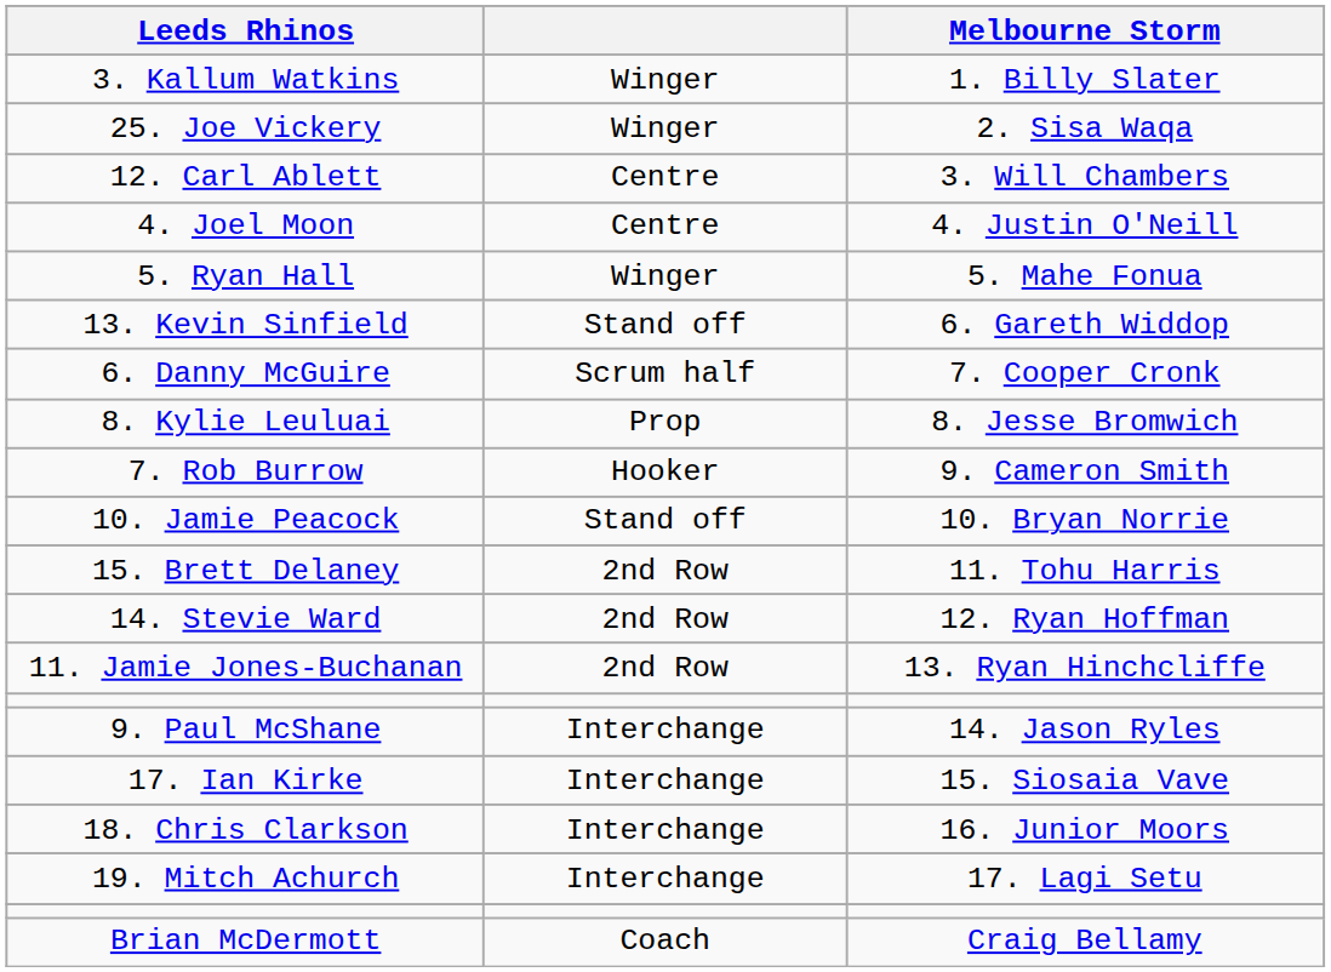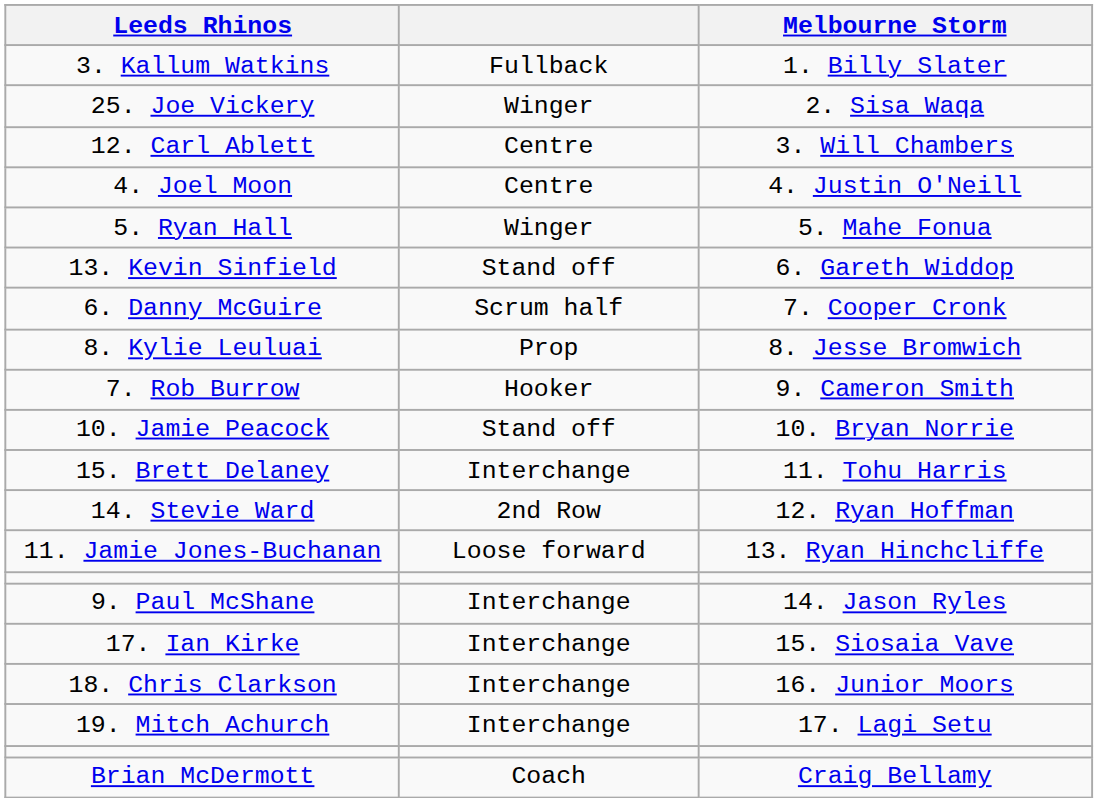 <table class="wikitable" style="margin: 1em auto 1em auto">
 <tr>
 <th width="200"> <a href='#'>Leeds Rhinos</a></th>
 <th width="150"></th>
 <th width="200"> <a href='#'>Melbourne Storm</a></th>
 </tr>
 <tr>
 <td align="center" colspan="1">3. <a href='#'>Kallum Watkins</a></td>
-<td align="center" colspan="1">Winger</td>
+<td align="center" colspan="1">Fullback</td>
 <td align="center" colspan="1">1. <a href='#'>Billy Slater</a></td>
 </tr>
 <tr>
 <td align="center" colspan="1">25. <a href='#'>Joe Vickery</a></td>
 <td align="center" colspan="1">Winger</td>
 <td align="center" colspan="1">2. <a href='#'>Sisa Waqa</a></td>
 </tr>
 <tr>
 <td align="center" colspan="1">12. <a href='#'>Carl Ablett</a></td>
 <td align="center" colspan="1">Centre</td>
 <td align="center" colspan="1">3. <a href='#'>Will Chambers</a></td>
 </tr>
 <tr>
 <td align="center" colspan="1">4. <a href='#'>Joel Moon</a></td>
 <td align="center" colspan="1">Centre</td>
 <td align="center" colspan="1">4. <a href='#'>Justin O'Neill</a></td>
 </tr>
 <tr>
 <td align="center" colspan="1">5. <a href='#'>Ryan Hall</a></td>
 <td align="center" colspan="1">Winger</td>
 <td align="center" colspan="1">5. <a href='#'>Mahe Fonua</a></td>
 </tr>
 <tr>
 <td align="center" colspan="1">13. <a href='#'>Kevin Sinfield</a></td>
 <td align="center" colspan="1">Stand off</td>
 <td align="center" colspan="1">6. <a href='#'>Gareth Widdop</a></td>
 </tr>
 <tr>
 <td align="center" colspan="1">6. <a href='#'>Danny McGuire</a></td>
 <td align="center" colspan="1">Scrum half</td>
 <td align="center" colspan="1">7. <a href='#'>Cooper Cronk</a></td>
 </tr>
 <tr>
 <td align="center" colspan="1">8. <a href='#'>Kylie Leuluai</a></td>
 <td align="center" colspan="1">Prop</td>
 <td align="center" colspan="1">8. <a href='#'>Jesse Bromwich</a></td>
 </tr>
 <tr>
 <td align="center" colspan="1">7. <a href='#'>Rob Burrow</a></td>
 <td align="center" colspan="1">Hooker</td>
 <td align="center" colspan="1">9. <a href='#'>Cameron Smith</a></td>
 </tr>
 <tr>
 <td align="center" colspan="1">10. <a href='#'>Jamie Peacock</a></td>
 <td align="center" colspan="1">Stand off</td>
 <td align="center" colspan="1">10. <a href='#'>Bryan Norrie</a></td>
 </tr>
 <tr>
 <td align="center" colspan="1">15. <a href='#'>Brett Delaney</a></td>
-<td align="center" colspan="1">2nd Row</td>
+<td align="center" colspan="1">Interchange</td>
 <td align="center" colspan="1">11. <a href='#'>Tohu Harris</a></td>
 </tr>
 <tr>
 <td align="center" colspan="1">14. <a href='#'>Stevie Ward</a></td>
 <td align="center" colspan="1">2nd Row</td>
 <td align="center" colspan="1">12. <a href='#'>Ryan Hoffman</a></td>
 </tr>
 <tr>
 <td align="center" colspan="1">11. <a href='#'>Jamie Jones-Buchanan</a></td>
-<td align="center" colspan="1">2nd Row</td>
+<td align="center" colspan="1">Loose forward</td>
 <td align="center" colspan="1">13. <a href='#'>Ryan Hinchcliffe</a></td>
 </tr>
 <tr>
 <td align="center" colspan="1"></td>
 <td align="center" colspan="1"></td>
 <td align="center" colspan="1"></td>
 </tr>
 <tr>
 <td align="center" colspan="1">9. <a href='#'>Paul McShane</a></td>
 <td align="center" colspan="1">Interchange</td>
 <td align="center" colspan="1">14. <a href='#'>Jason Ryles</a></td>
 </tr>
 <tr>
 <td align="center" colspan="1">17. <a href='#'>Ian Kirke</a></td>
 <td align="center" colspan="1">Interchange</td>
 <td align="center" colspan="1">15. <a href='#'>Siosaia Vave</a></td>
 </tr>
 <tr>
 <td align="center" colspan="1">18. <a href='#'>Chris Clarkson</a></td>
 <td align="center" colspan="1">Interchange</td>
 <td align="center" colspan="1">16. <a href='#'>Junior Moors</a></td>
 </tr>
 <tr>
 <td align="center" colspan="1">19. <a href='#'>Mitch Achurch</a></td>
 <td align="center" colspan="1">Interchange</td>
 <td align="center" colspan="1">17. <a href='#'>Lagi Setu</a></td>
 </tr>
 <tr>
 <td align="center" colspan="1"></td>
 <td align="center" colspan="1"></td>
 <td align="center" colspan="1"></td>
 </tr>
 <tr>
 <td align="center" colspan="1"><a href='#'>Brian McDermott</a></td>
 <td align="center" colspan="1">Coach</td>
 <td align="center" colspan="1"><a href='#'>Craig Bellamy</a></td>
 </tr>
 </table>
